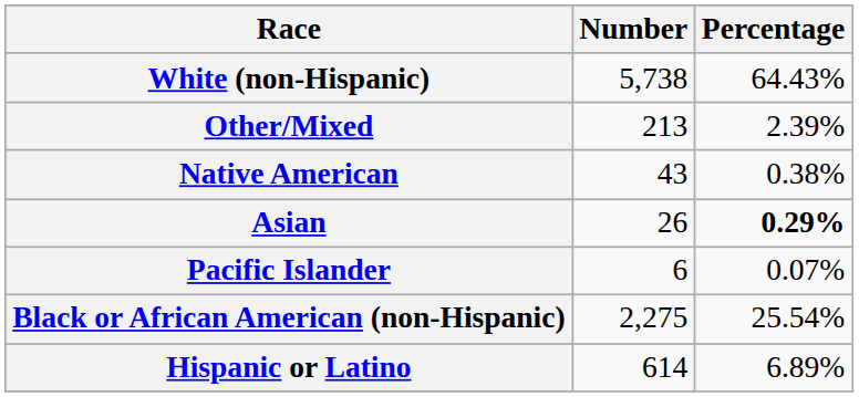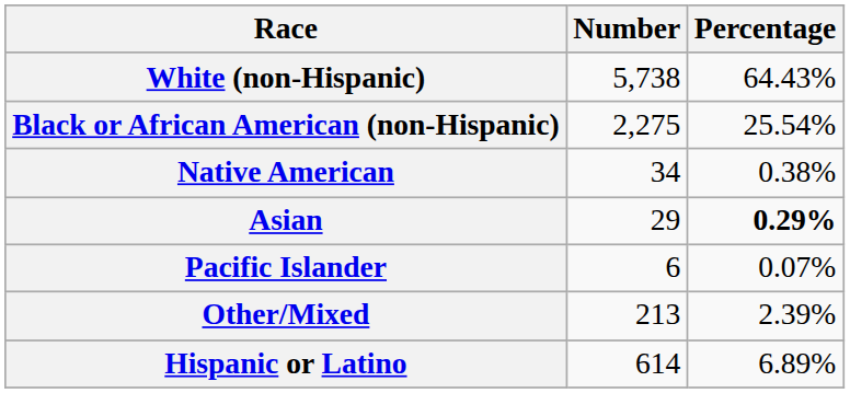 <table class="wikitable" style="text-align:right">
 <tr>
 <th scope="col">Race</th>
 <th scope="col">Number</th>
 <th scope="col">Percentage</th>
 </tr>
 <tr>
 <th scope="row"><a href='#'>White</a> (non-Hispanic)</th>
 <td>5,738</td>
 <td>64.43%</td>
 </tr>
 <tr>
-<th scope="row"><a href='#'>Other/Mixed</a></th>
-<td>213</td>
-<td>2.39%</td>
+<th scope="row"><a href='#'>Black or African American</a> (non-Hispanic)</th>
+<td>2,275</td>
+<td>25.54%</td>
 </tr>
 <tr>
 <th scope="row"><a href='#'>Native American</a></th>
-<td>43</td>
+<td>34</td>
 <td>0.38%</td>
 </tr>
 <tr>
 <th scope="row"><a href='#'>Asian</a></th>
-<td>26</td>
+<td>29</td>
 <td><strong>0.29%</strong></td>
 </tr>
 <tr>
 <th scope="row"><a href='#'>Pacific Islander</a></th>
 <td>6</td>
 <td>0.07%</td>
 </tr>
 <tr>
-<th scope="row"><a href='#'>Black or African American</a> (non-Hispanic)</th>
-<td>2,275</td>
-<td>25.54%</td>
+<th scope="row"><a href='#'>Other/Mixed</a></th>
+<td>213</td>
+<td>2.39%</td>
 </tr>
 <tr>
 <th scope="row"><a href='#'>Hispanic</a> or <a href='#'>Latino</a></th>
 <td>614</td>
 <td>6.89%</td>
 </tr>
 </table>
